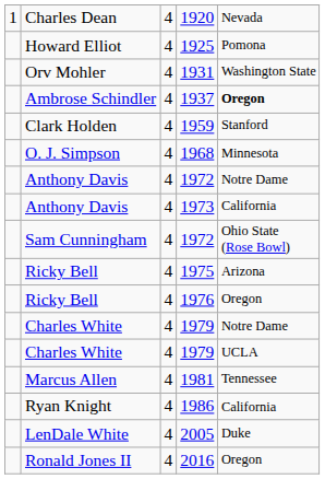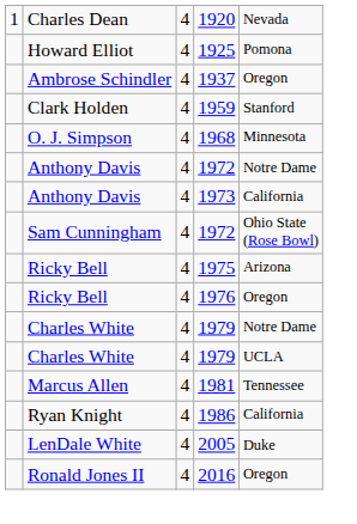 <table class="wikitable">
 <tr>
 </tr>
 <tr>
 <td>1</td>
 <td>Charles Dean</td>
 <td>4</td>
 <td><a href='#'>1920</a></td>
 <td style="font-size:80%;">Nevada</td>
 </tr>
 <tr>
 <td></td>
 <td>Howard Elliot</td>
 <td>4</td>
 <td><a href='#'>1925</a></td>
 <td style="font-size:80%;">Pomona</td>
 </tr>
 <tr>
 <td></td>
-<td>Orv Mohler</td>
-<td>4</td>
-<td><a href='#'>1931</a></td>
-<td style="font-size:80%;">Washington State</td>
-</tr>
-<tr>
-<td></td>
 <td><a href='#'>Ambrose Schindler</a></td>
 <td>4</td>
 <td><a href='#'>1937</a></td>
-<td style="font-size:80%;"><strong>Oregon</strong></td>
+<td style="font-size:80%;">Oregon</td>
 </tr>
 <tr>
 <td></td>
 <td>Clark Holden</td>
 <td>4</td>
 <td><a href='#'>1959</a></td>
 <td style="font-size:80%;">Stanford</td>
 </tr>
 <tr>
 <td></td>
 <td><a href='#'>O. J. Simpson</a></td>
 <td>4</td>
 <td><a href='#'>1968</a></td>
 <td style="font-size:80%;">Minnesota</td>
 </tr>
 <tr>
 <td></td>
 <td><a href='#'>Anthony Davis</a></td>
 <td>4</td>
 <td><a href='#'>1972</a></td>
 <td style="font-size:80%;">Notre Dame</td>
 </tr>
 <tr>
 <td></td>
 <td><a href='#'>Anthony Davis</a></td>
 <td>4</td>
 <td><a href='#'>1973</a></td>
 <td style="font-size:80%;">California</td>
 </tr>
 <tr>
 <td></td>
 <td><a href='#'>Sam Cunningham</a></td>
 <td>4</td>
 <td><a href='#'>1972</a></td>
 <td style="font-size:80%;">Ohio State<br>(<a href='#'>Rose Bowl</a>)</td>
 </tr>
 <tr>
 <td></td>
 <td><a href='#'>Ricky Bell</a></td>
 <td>4</td>
 <td><a href='#'>1975</a></td>
 <td style="font-size:80%;">Arizona</td>
 </tr>
 <tr>
 <td></td>
 <td><a href='#'>Ricky Bell</a></td>
 <td>4</td>
 <td><a href='#'>1976</a></td>
 <td style="font-size:80%;">Oregon</td>
 </tr>
 <tr>
 <td></td>
 <td><a href='#'>Charles White</a></td>
 <td>4</td>
 <td><a href='#'>1979</a></td>
 <td style="font-size:80%;">Notre Dame</td>
 </tr>
 <tr>
 <td></td>
 <td><a href='#'>Charles White</a></td>
 <td>4</td>
 <td><a href='#'>1979</a></td>
 <td style="font-size:80%;">UCLA</td>
 </tr>
 <tr>
 <td></td>
 <td><a href='#'>Marcus Allen</a></td>
 <td>4</td>
 <td><a href='#'>1981</a></td>
 <td style="font-size:80%;">Tennessee</td>
 </tr>
 <tr>
 <td></td>
 <td>Ryan Knight</td>
 <td>4</td>
 <td><a href='#'>1986</a></td>
 <td style="font-size:80%;">California</td>
 </tr>
 <tr>
 <td></td>
 <td><a href='#'>LenDale White</a></td>
 <td>4</td>
 <td><a href='#'>2005</a></td>
 <td style="font-size:80%;">Duke</td>
 </tr>
 <tr>
 <td></td>
 <td><a href='#'>Ronald Jones II</a></td>
 <td>4</td>
 <td><a href='#'>2016</a></td>
 <td style="font-size:80%;">Oregon</td>
 </tr>
 </table>
